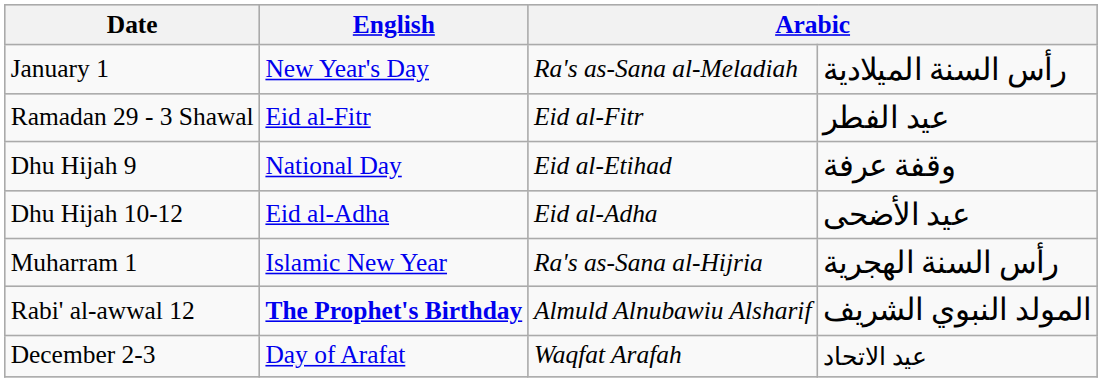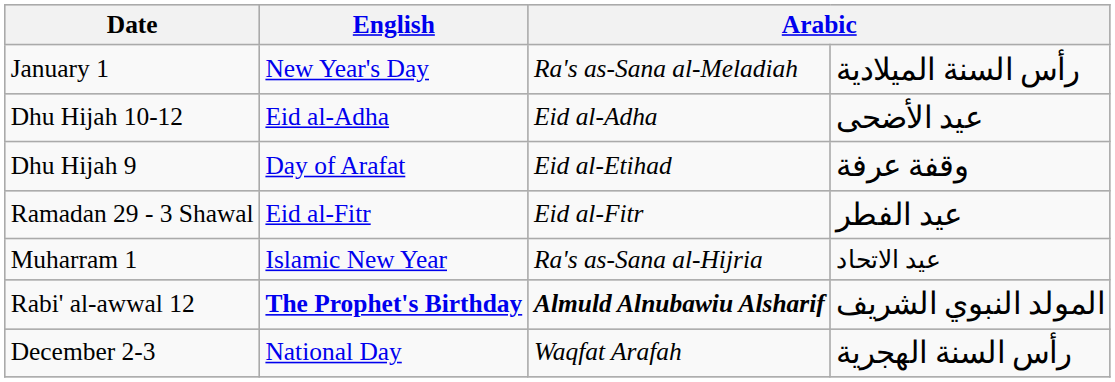 <table class="wikitable">
 <tr>
 <th>Date</th>
 <th><a href='#'>English</a></th>
 <th colspan="2"><a href='#'>Arabic</a></th>
 </tr>
 <tr>
 <td>January 1</td>
 <td><a href='#'>New Year's Day</a></td>
 <td><em>Ra's as-Sana al-Meladiah</em></td>
 <td><big> رأس السنة الميلادية </big></td>
 </tr>
 <tr>
+<td>Dhu Hijah 10-12</td>
+<td><a href='#'>Eid al-Adha</a></td>
+<td><em>Eid al-Adha</em></td>
+<td><big> عيد الأضحى </big></td>
+</tr>
+<tr>
+<td>Dhu Hijah 9</td>
+<td><a href='#'>Day of Arafat</a></td>
+<td><em>Eid al-Etihad</em></td>
+<td><big> وقفة عرفة  </big></td>
+</tr>
+<tr>
 <td>Ramadan 29 - 3 Shawal</td>
 <td><a href='#'>Eid al-Fitr</a></td>
 <td><em>Eid al-Fitr</em></td>
 <td><big> عيد الفطر </big></td>
 </tr>
 <tr>
-<td>Dhu Hijah 9</td>
-<td><a href='#'>National Day</a></td>
-<td><em>Eid al-Etihad</em></td>
-<td><big> وقفة عرفة  </big></td>
-</tr>
-<tr>
-<td>Dhu Hijah 10-12</td>
-<td><a href='#'>Eid al-Adha</a></td>
-<td><em>Eid al-Adha</em></td>
-<td><big> عيد الأضحى </big></td>
-</tr>
-<tr>
 <td>Muharram 1</td>
 <td><a href='#'>Islamic New Year</a></td>
 <td><em>Ra's as-Sana al-Hijria</em></td>
-<td><big> رأس السنة الهجرية </big></td>
+<td>عيد الاتحاد</td>
 </tr>
 <tr>
 <td>Rabi' al-awwal 12</td>
 <td><strong><a href='#'>The Prophet's Birthday</a></strong></td>
-<td><em>Almuld Alnubawiu Alsharif</em></td>
+<td><strong><em>Almuld Alnubawiu Alsharif</em></strong></td>
 <td><big> المولد النبوي الشريف </big></td>
 </tr>
 <tr>
 <td>December 2-3</td>
-<td><a href='#'>Day of Arafat</a></td>
+<td><a href='#'>National Day</a></td>
 <td><em>Waqfat Arafah</em></td>
-<td>عيد الاتحاد</td>
+<td><big> رأس السنة الهجرية </big></td>
 </tr>
 </table>
